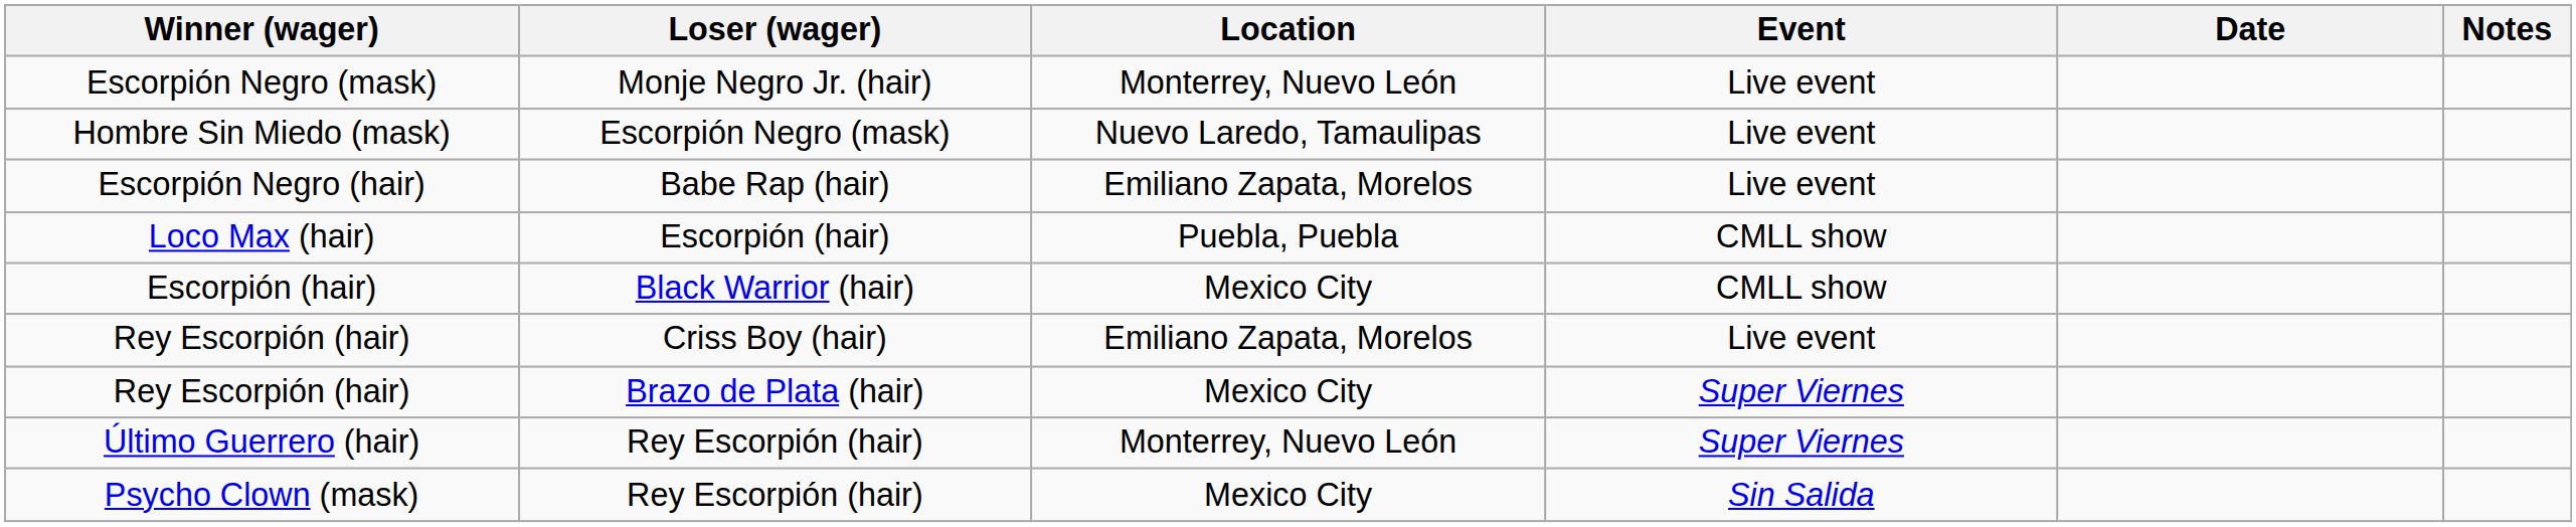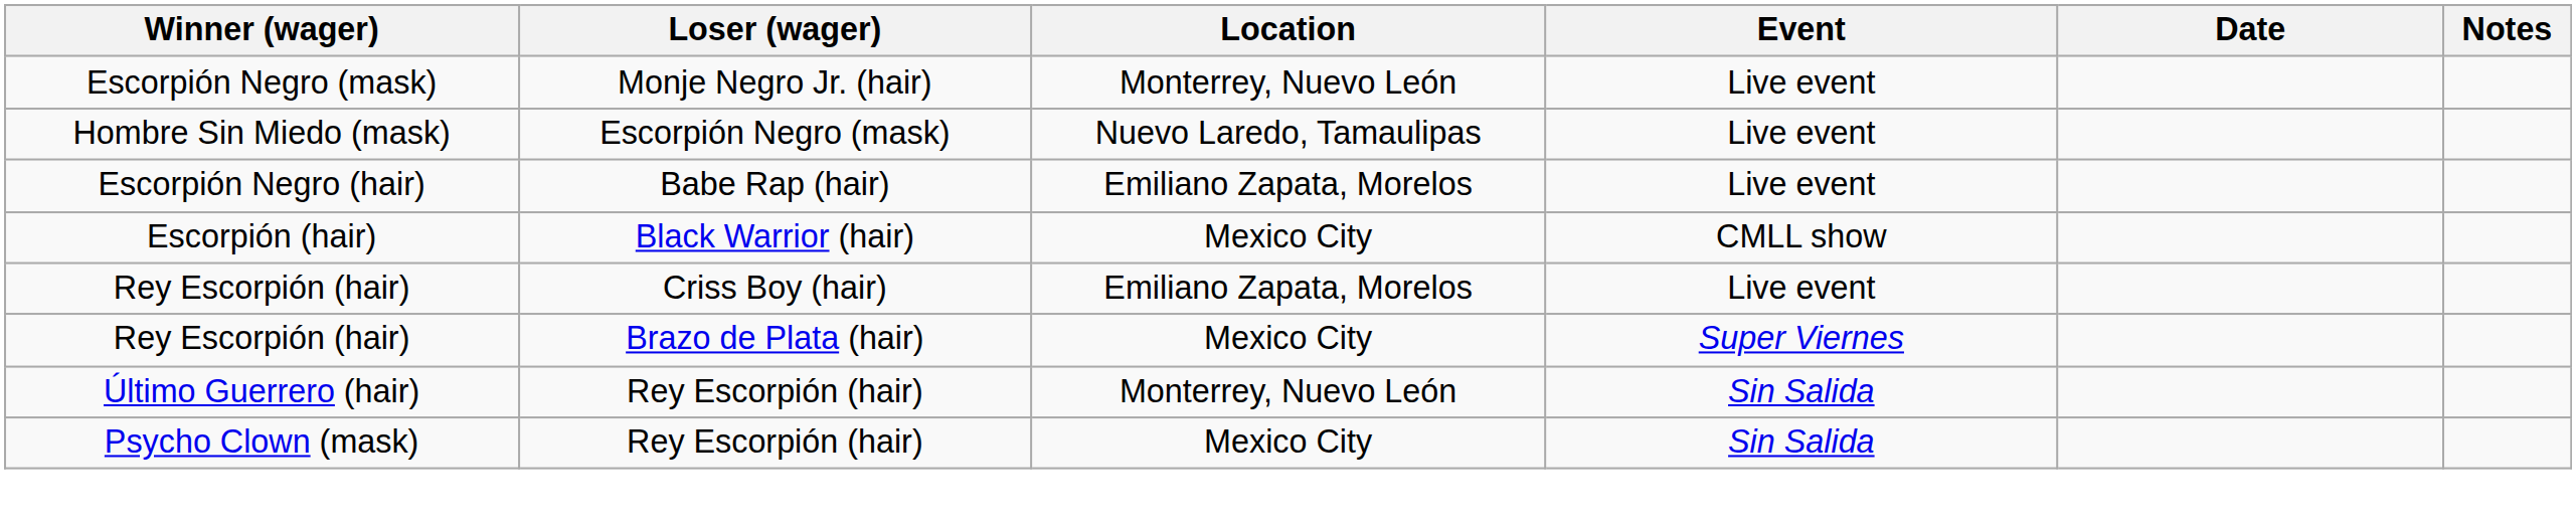 <table class="wikitable sortable" width=100%  style="text-align: center">
 <tr>
 <th width=20% scope="col">Winner (wager)</th>
 <th width=20% scope="col">Loser (wager)</th>
 <th width=20% scope="col">Location</th>
 <th width=20% scope="col">Event</th>
 <th width=15% scope="col">Date</th>
 <th class="unsortable" width=5% scope="col">Notes</th>
 </tr>
 <tr>
 <td>Escorpión Negro (mask)</td>
 <td>Monje Negro Jr. (hair)</td>
 <td>Monterrey, Nuevo León</td>
 <td>Live event</td>
 <td></td>
 <td></td>
 </tr>
 <tr>
 <td>Hombre Sin Miedo (mask)</td>
 <td>Escorpión Negro (mask)</td>
 <td>Nuevo Laredo, Tamaulipas</td>
 <td>Live event</td>
 <td></td>
 <td></td>
 </tr>
 <tr>
 <td>Escorpión Negro (hair)</td>
 <td>Babe Rap (hair)</td>
 <td>Emiliano Zapata, Morelos</td>
 <td>Live event</td>
 <td></td>
 <td></td>
 </tr>
 <tr>
-<td><a href='#'>Loco Max</a> (hair)</td>
-<td>Escorpión (hair)</td>
-<td>Puebla, Puebla</td>
-<td>CMLL show</td>
-<td></td>
-<td></td>
-</tr>
-<tr>
 <td>Escorpión (hair)</td>
 <td><a href='#'>Black Warrior</a> (hair)</td>
 <td>Mexico City</td>
 <td>CMLL show</td>
 <td></td>
 <td></td>
 </tr>
 <tr>
 <td>Rey Escorpión (hair)</td>
 <td>Criss Boy (hair)</td>
 <td>Emiliano Zapata, Morelos</td>
 <td>Live event</td>
 <td></td>
 <td></td>
 </tr>
 <tr>
 <td>Rey Escorpión (hair)</td>
 <td><a href='#'>Brazo de Plata</a> (hair)</td>
 <td>Mexico City</td>
 <td><em><a href='#'>Super Viernes</a></em></td>
 <td></td>
 <td></td>
 </tr>
 <tr>
 <td><a href='#'>Último Guerrero</a> (hair)</td>
 <td>Rey Escorpión (hair)</td>
 <td>Monterrey, Nuevo León</td>
-<td><em><a href='#'>Super Viernes</a></em></td>
+<td><em><a href='#'>Sin Salida</a></em></td>
 <td></td>
 <td></td>
 </tr>
 <tr>
 <td><a href='#'>Psycho Clown</a> (mask)</td>
 <td>Rey Escorpión (hair)</td>
 <td>Mexico City</td>
 <td><em><a href='#'>Sin Salida</a></em></td>
 <td></td>
 <td></td>
 </tr>
 </table>
